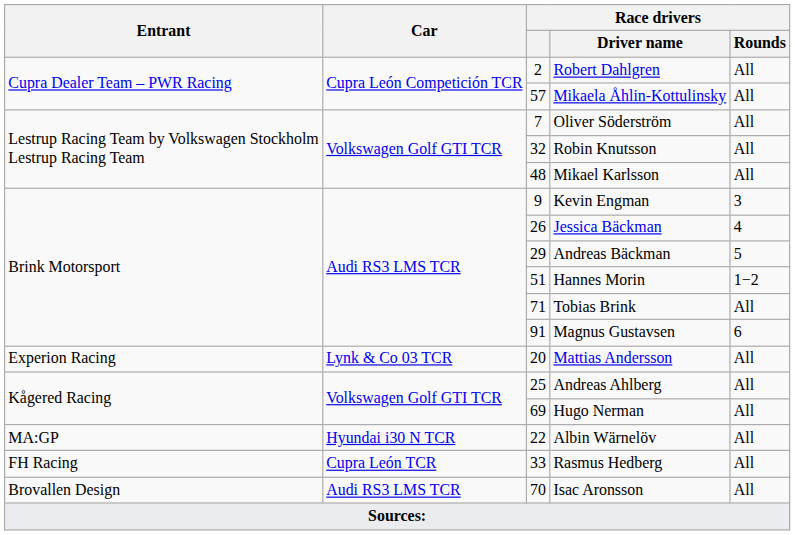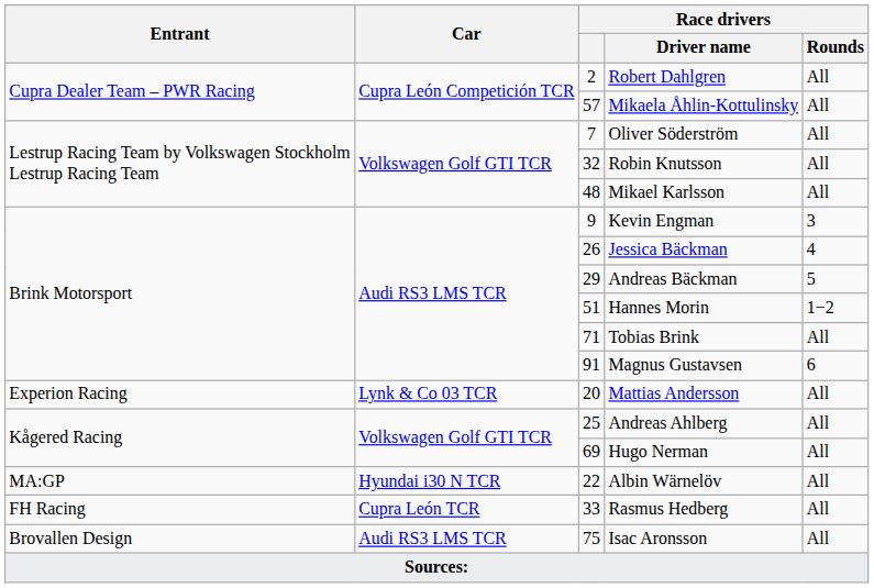 <table class="wikitable" style="font-size: 85%;">
 <tr>
 <th scope="col" rowspan="2">Entrant</th>
 <th rowspan="2">Car</th>
 <th scope="col" colspan="4">Race drivers</th>
 </tr>
 <tr>
 <th scope="col"></th>
 <th scope="col">Driver name</th>
 <th scope="col">Rounds</th>
 </tr>
 <tr>
 <td scope="row" rowspan="2"> <a href='#'>Cupra Dealer Team – PWR Racing</a></td>
 <td scope="row" rowspan="2"><a href='#'>Cupra León Competición TCR</a></td>
 <td style="text-align:center">2</td>
 <td> <a href='#'>Robert Dahlgren</a></td>
 <td>All</td>
 </tr>
 <tr>
 <td style="text-align:center">57</td>
 <td> <a href='#'>Mikaela Åhlin-Kottulinsky</a></td>
 <td>All</td>
 </tr>
 <tr>
 <td rowspan="3" scope="row"> Lestrup Racing Team by Volkswagen Stockholm<br> Lestrup Racing Team</td>
 <td rowspan="3" scope="row"><a href='#'>Volkswagen Golf GTI TCR</a></td>
 <td style="text-align:center">7</td>
 <td> Oliver Söderström</td>
 <td>All</td>
 </tr>
 <tr>
 <td style="text-align:center">32</td>
 <td> Robin Knutsson</td>
 <td>All</td>
 </tr>
 <tr>
 <td style="text-align:center">48</td>
 <td> Mikael Karlsson</td>
 <td>All</td>
 </tr>
 <tr>
 <td rowspan="6" scope="row"> Brink Motorsport</td>
 <td rowspan="6" scope="row"><a href='#'>Audi RS3 LMS TCR</a></td>
 <td style="text-align:center">9</td>
 <td> Kevin Engman</td>
 <td>3</td>
 </tr>
 <tr>
 <td style="text-align:center">26</td>
 <td> <a href='#'>Jessica Bäckman</a></td>
 <td>4</td>
 </tr>
 <tr>
 <td style="text-align:center">29</td>
 <td> Andreas Bäckman</td>
 <td>5</td>
 </tr>
 <tr>
 <td style="text-align:center">51</td>
 <td> Hannes Morin</td>
 <td>1−2</td>
 </tr>
 <tr>
 <td style="text-align:center">71</td>
 <td> Tobias Brink</td>
 <td>All</td>
 </tr>
 <tr>
 <td style="text-align:center">91</td>
 <td> Magnus Gustavsen</td>
 <td>6</td>
 </tr>
 <tr>
 <td scope="row"> Experion Racing</td>
 <td scope="row"><a href='#'>Lynk & Co 03 TCR</a></td>
 <td style="text-align:center">20</td>
 <td> <a href='#'>Mattias Andersson</a></td>
 <td>All</td>
 </tr>
 <tr>
 <td scope="row" rowspan="2"> Kågered Racing</td>
 <td scope="row" rowspan="2"><a href='#'>Volkswagen Golf GTI TCR</a></td>
 <td style="text-align:center">25</td>
 <td> Andreas Ahlberg</td>
 <td>All</td>
 </tr>
 <tr>
 <td style="text-align:center">69</td>
 <td> Hugo Nerman</td>
 <td>All</td>
 </tr>
 <tr>
 <td scope="row"> MA:GP</td>
 <td scope="row"><a href='#'>Hyundai i30 N TCR</a></td>
 <td style="text-align:center">22</td>
 <td> Albin Wärnelöv</td>
 <td>All</td>
 </tr>
 <tr>
 <td scope="row"> FH Racing</td>
 <td scope="row"><a href='#'>Cupra León TCR</a></td>
 <td style="text-align:center">33</td>
 <td> Rasmus Hedberg</td>
 <td>All</td>
 </tr>
 <tr>
 <td scope="row"> Brovallen Design</td>
 <td scope="row"><a href='#'>Audi RS3 LMS TCR</a></td>
-<td style="text-align:center">70</td>
+<td style="text-align:center">75</td>
 <td> Isac Aronsson</td>
 <td>All</td>
 </tr>
 <tr>
 <td colspan="5" style="background-color:#EAECF0; text-align:center"><strong>Sources:</strong></td>
 </tr>
 </table>
